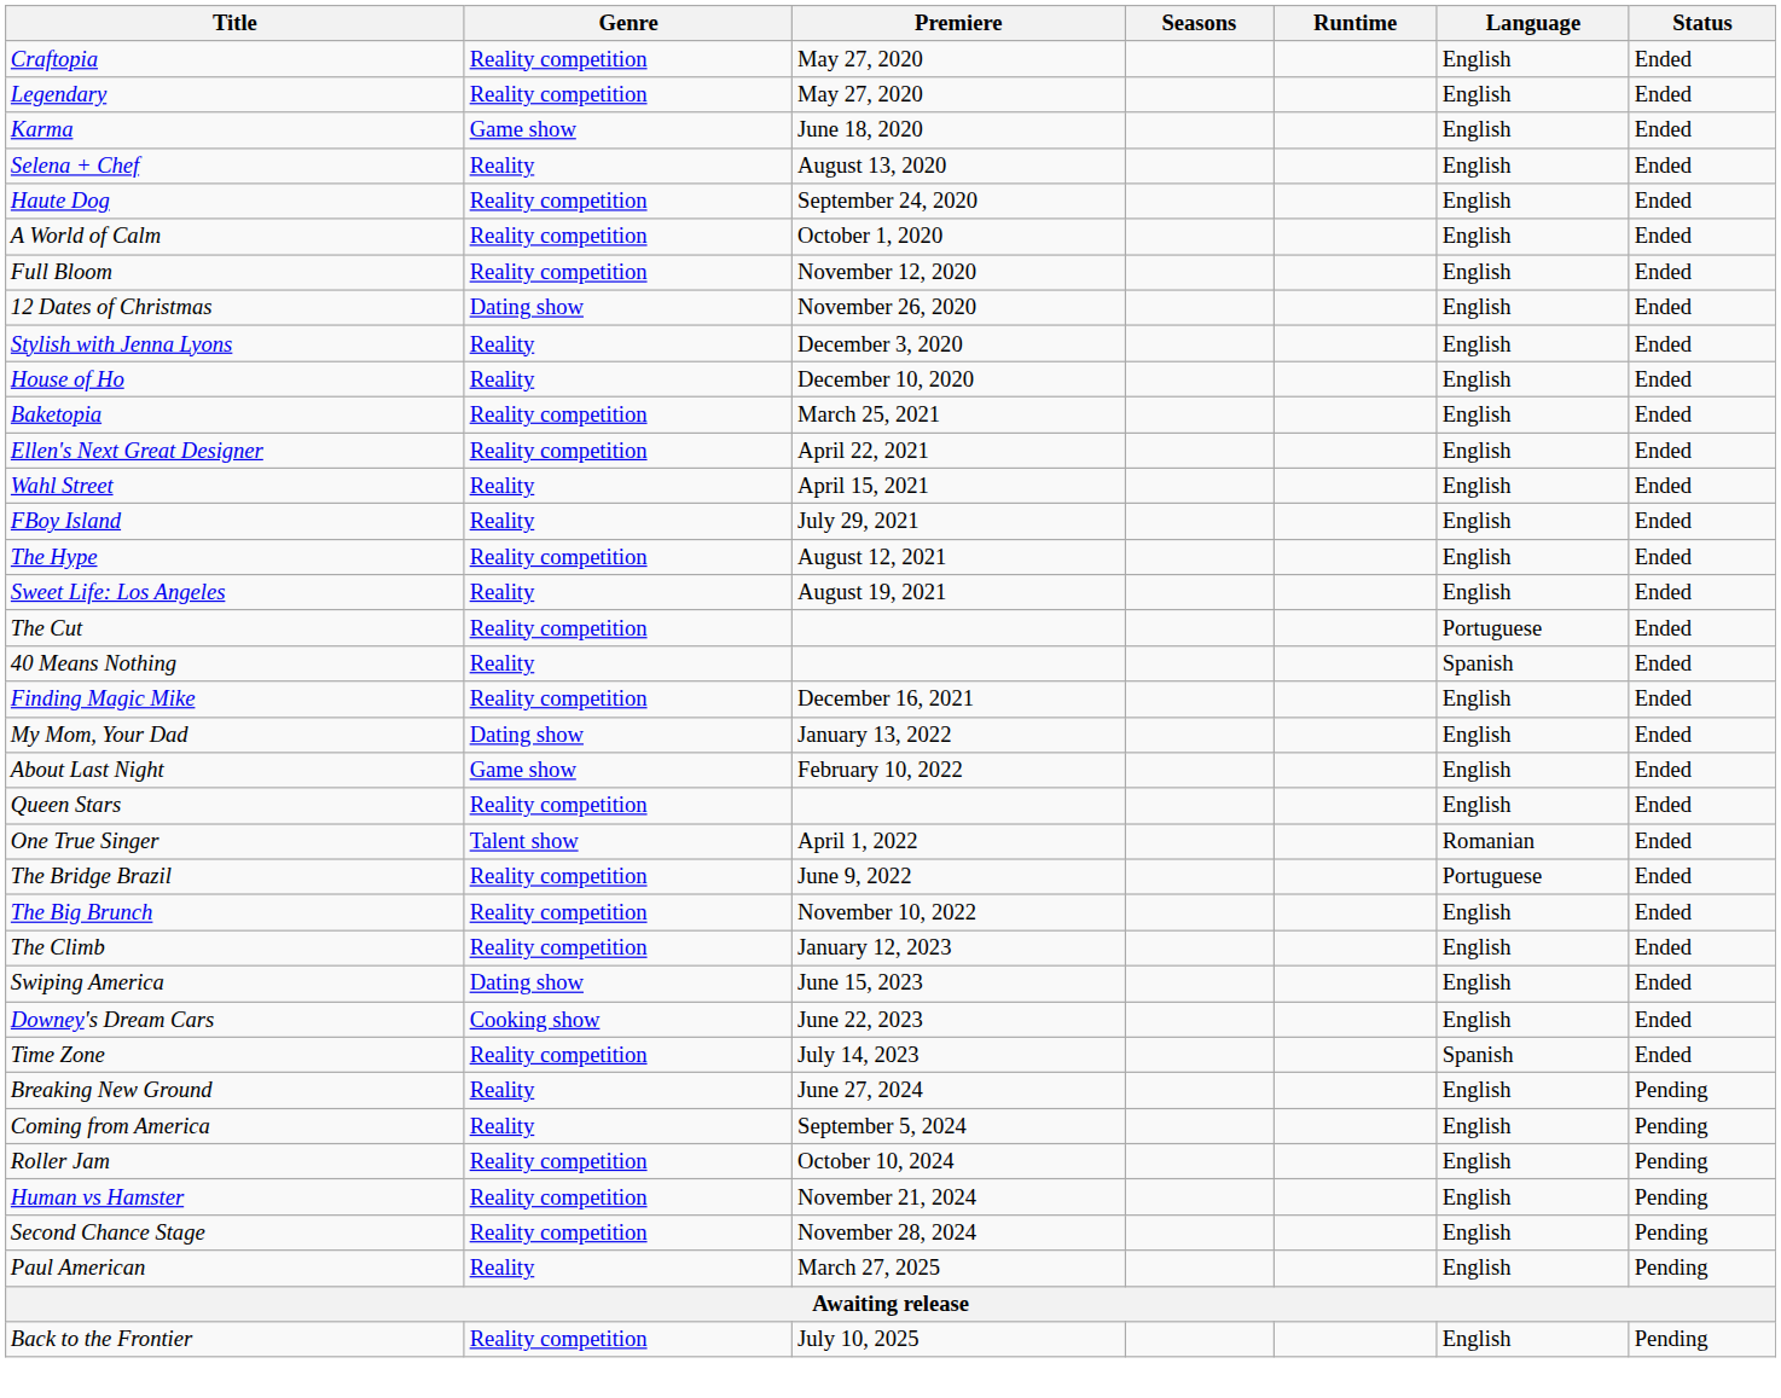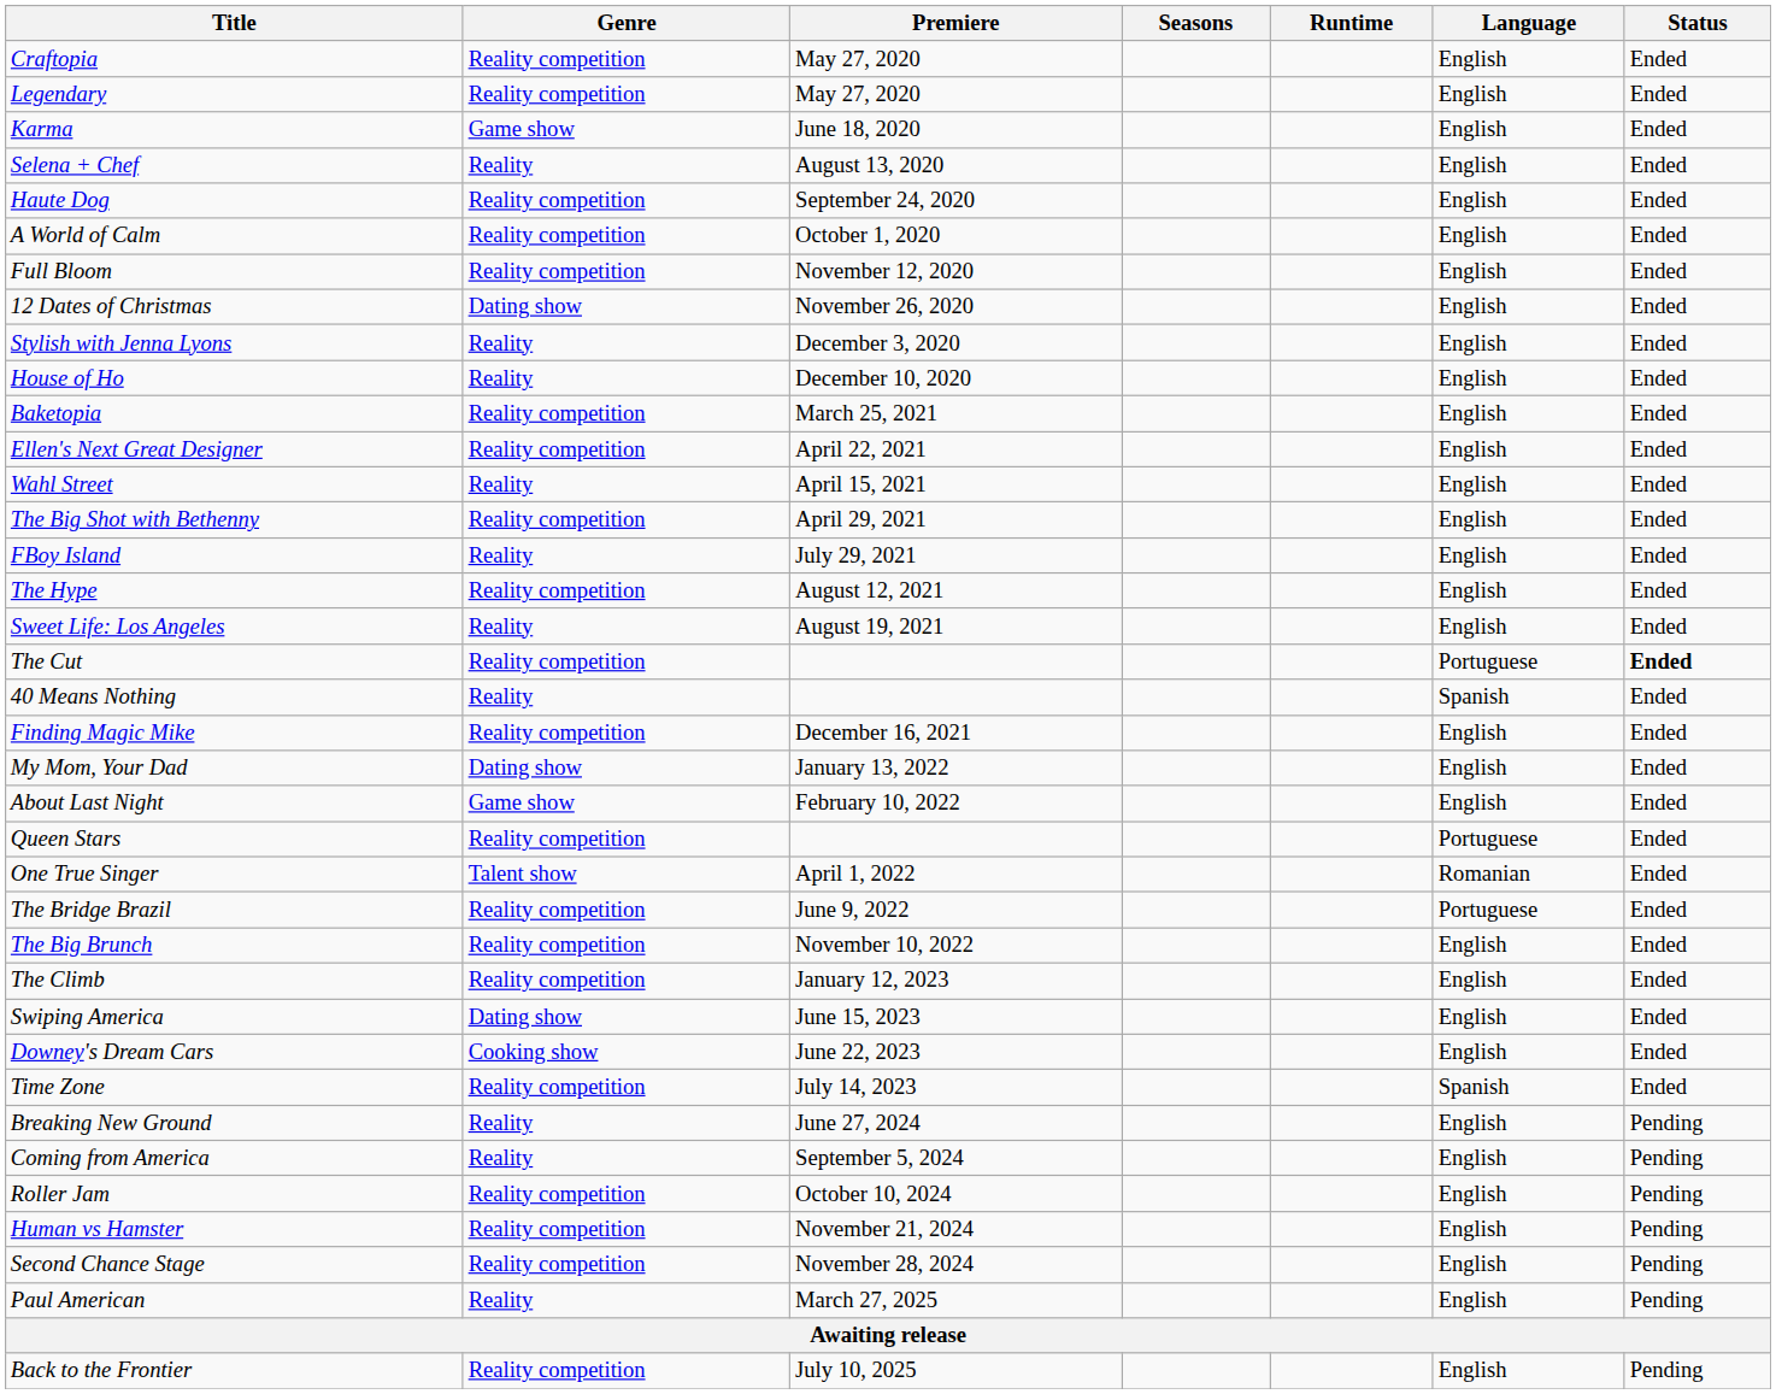 <table class="wikitable sortable" style="width:100%;">
 <tr>
 <th>Title</th>
 <th>Genre</th>
 <th>Premiere</th>
 <th>Seasons</th>
 <th>Runtime</th>
 <th>Language</th>
 <th>Status</th>
 </tr>
 <tr>
 <td><em><a href='#'>Craftopia</a></em></td>
 <td><a href='#'>Reality competition</a></td>
 <td>May 27, 2020</td>
 <td></td>
 <td></td>
 <td>English</td>
 <td>Ended</td>
 </tr>
 <tr>
 <td><em><a href='#'>Legendary</a></em></td>
 <td><a href='#'>Reality competition</a></td>
 <td>May 27, 2020</td>
 <td></td>
 <td></td>
 <td>English</td>
 <td>Ended</td>
 </tr>
 <tr>
 <td><em><a href='#'>Karma</a></em></td>
 <td><a href='#'>Game show</a></td>
 <td>June 18, 2020</td>
 <td></td>
 <td></td>
 <td>English</td>
 <td>Ended</td>
 </tr>
 <tr>
 <td><em><a href='#'>Selena + Chef</a></em></td>
 <td><a href='#'>Reality</a></td>
 <td>August 13, 2020</td>
 <td></td>
 <td></td>
 <td>English</td>
 <td>Ended</td>
 </tr>
 <tr>
 <td><em><a href='#'>Haute Dog</a></em></td>
 <td><a href='#'>Reality competition</a></td>
 <td>September 24, 2020</td>
 <td></td>
 <td></td>
 <td>English</td>
 <td>Ended</td>
 </tr>
 <tr>
 <td><em>A World of Calm</em></td>
 <td><a href='#'>Reality competition</a></td>
 <td>October 1, 2020</td>
 <td></td>
 <td></td>
 <td>English</td>
 <td>Ended</td>
 </tr>
 <tr>
 <td><em>Full Bloom</em></td>
 <td><a href='#'>Reality competition</a></td>
 <td>November 12, 2020</td>
 <td></td>
 <td></td>
 <td>English</td>
 <td>Ended</td>
 </tr>
 <tr>
 <td><em>12 Dates of Christmas</em></td>
 <td><a href='#'>Dating show</a></td>
 <td>November 26, 2020</td>
 <td></td>
 <td></td>
 <td>English</td>
 <td>Ended</td>
 </tr>
 <tr>
 <td><em><a href='#'>Stylish with Jenna Lyons</a></em></td>
 <td><a href='#'>Reality</a></td>
 <td>December 3, 2020</td>
 <td></td>
 <td></td>
 <td>English</td>
 <td>Ended</td>
 </tr>
 <tr>
 <td><em><a href='#'>House of Ho</a></em></td>
 <td><a href='#'>Reality</a></td>
 <td>December 10, 2020</td>
 <td></td>
 <td></td>
 <td>English</td>
 <td>Ended</td>
 </tr>
 <tr>
 <td><em><a href='#'>Baketopia</a></em></td>
 <td><a href='#'>Reality competition</a></td>
 <td>March 25, 2021</td>
 <td></td>
 <td></td>
 <td>English</td>
 <td>Ended</td>
 </tr>
 <tr>
 <td><em><a href='#'>Ellen's Next Great Designer</a></em></td>
 <td><a href='#'>Reality competition</a></td>
 <td>April 22, 2021</td>
 <td></td>
 <td></td>
 <td>English</td>
 <td>Ended</td>
 </tr>
 <tr>
 <td><em><a href='#'>Wahl Street</a></em></td>
 <td><a href='#'>Reality</a></td>
 <td>April 15, 2021</td>
 <td></td>
 <td></td>
 <td>English</td>
 <td>Ended</td>
 </tr>
 <tr>
+<td><em><a href='#'>The Big Shot with Bethenny</a></em></td>
+<td><a href='#'>Reality competition</a></td>
+<td>April 29, 2021</td>
+<td></td>
+<td></td>
+<td>English</td>
+<td>Ended</td>
+</tr>
+<tr>
 <td><em><a href='#'>FBoy Island</a></em></td>
 <td><a href='#'>Reality</a></td>
 <td>July 29, 2021</td>
 <td></td>
 <td></td>
 <td>English</td>
 <td>Ended</td>
 </tr>
 <tr>
 <td><em><a href='#'>The Hype</a></em></td>
 <td><a href='#'>Reality competition</a></td>
 <td>August 12, 2021</td>
 <td></td>
 <td></td>
 <td>English</td>
 <td>Ended</td>
 </tr>
 <tr>
 <td><em><a href='#'>Sweet Life: Los Angeles</a></em></td>
 <td><a href='#'>Reality</a></td>
 <td>August 19, 2021</td>
 <td></td>
 <td></td>
 <td>English</td>
 <td>Ended</td>
 </tr>
 <tr>
 <td><em>The Cut</em></td>
 <td><a href='#'>Reality competition</a></td>
 <td></td>
 <td></td>
 <td></td>
 <td>Portuguese</td>
-<td>Ended</td>
+<td><strong>Ended</strong></td>
 </tr>
 <tr>
 <td><em>40 Means Nothing</em></td>
 <td><a href='#'>Reality</a></td>
 <td></td>
 <td></td>
 <td></td>
 <td>Spanish</td>
 <td>Ended</td>
 </tr>
 <tr>
 <td><em><a href='#'>Finding Magic Mike</a></em></td>
 <td><a href='#'>Reality competition</a></td>
 <td>December 16, 2021</td>
 <td></td>
 <td></td>
 <td>English</td>
 <td>Ended</td>
 </tr>
 <tr>
 <td><em>My Mom, Your Dad</em></td>
 <td><a href='#'>Dating show</a></td>
 <td>January 13, 2022</td>
 <td></td>
 <td></td>
 <td>English</td>
 <td>Ended</td>
 </tr>
 <tr>
 <td><em>About Last Night</em></td>
 <td><a href='#'>Game show</a></td>
 <td>February 10, 2022</td>
 <td></td>
 <td></td>
 <td>English</td>
 <td>Ended</td>
 </tr>
 <tr>
 <td><em>Queen Stars</em></td>
 <td><a href='#'>Reality competition</a></td>
 <td></td>
 <td></td>
 <td></td>
-<td>English</td>
+<td>Portuguese</td>
 <td>Ended</td>
 </tr>
 <tr>
 <td><em>One True Singer</em></td>
 <td><a href='#'>Talent show</a></td>
 <td>April 1, 2022</td>
 <td></td>
 <td></td>
 <td>Romanian</td>
 <td>Ended</td>
 </tr>
 <tr>
 <td><em>The Bridge Brazil</em></td>
 <td><a href='#'>Reality competition</a></td>
 <td>June 9, 2022</td>
 <td></td>
 <td></td>
 <td>Portuguese</td>
 <td>Ended</td>
 </tr>
 <tr>
 <td><em><a href='#'>The Big Brunch</a></em></td>
 <td><a href='#'>Reality competition</a></td>
 <td>November 10, 2022</td>
 <td></td>
 <td></td>
 <td>English</td>
 <td>Ended</td>
 </tr>
 <tr>
 <td><em>The Climb</em></td>
 <td><a href='#'>Reality competition</a></td>
 <td>January 12, 2023</td>
 <td></td>
 <td></td>
 <td>English</td>
 <td>Ended</td>
 </tr>
 <tr>
 <td><em>Swiping America</em></td>
 <td><a href='#'>Dating show</a></td>
 <td>June 15, 2023</td>
 <td></td>
 <td></td>
 <td>English</td>
 <td>Ended</td>
 </tr>
 <tr>
 <td><em><a href='#'>Downey</a>'s Dream Cars</em></td>
 <td><a href='#'>Cooking show</a></td>
 <td>June 22, 2023</td>
 <td></td>
 <td></td>
 <td>English</td>
 <td>Ended</td>
 </tr>
 <tr>
 <td><em>Time Zone</em></td>
 <td><a href='#'>Reality competition</a></td>
 <td>July 14, 2023</td>
 <td></td>
 <td></td>
 <td>Spanish</td>
 <td>Ended</td>
 </tr>
 <tr>
 <td><em>Breaking New Ground</em></td>
 <td><a href='#'>Reality</a></td>
 <td>June 27, 2024</td>
 <td></td>
 <td></td>
 <td>English</td>
 <td>Pending</td>
 </tr>
 <tr>
 <td><em>Coming from America</em></td>
 <td><a href='#'>Reality</a></td>
 <td>September 5, 2024</td>
 <td></td>
 <td></td>
 <td>English</td>
 <td>Pending</td>
 </tr>
 <tr>
 <td><em>Roller Jam</em></td>
 <td><a href='#'>Reality competition</a></td>
 <td>October 10, 2024</td>
 <td></td>
 <td></td>
 <td>English</td>
 <td>Pending</td>
 </tr>
 <tr>
 <td><em><a href='#'>Human vs Hamster</a></em></td>
 <td><a href='#'>Reality competition</a></td>
 <td>November 21, 2024</td>
 <td></td>
 <td></td>
 <td>English</td>
 <td>Pending</td>
 </tr>
 <tr>
 <td><em>Second Chance Stage</em></td>
 <td><a href='#'>Reality competition</a></td>
 <td>November 28, 2024</td>
 <td></td>
 <td></td>
 <td>English</td>
 <td>Pending</td>
 </tr>
 <tr>
 <td><em>Paul American</em></td>
 <td><a href='#'>Reality</a></td>
 <td>March 27, 2025</td>
 <td></td>
 <td></td>
 <td>English</td>
 <td>Pending</td>
 </tr>
 <tr>
 <th colspan="7">Awaiting release</th>
 </tr>
 <tr>
 <td><em>Back to the Frontier</em></td>
 <td><a href='#'>Reality competition</a></td>
 <td>July 10, 2025</td>
 <td></td>
 <td></td>
 <td>English</td>
 <td>Pending</td>
 </tr>
 </table>
